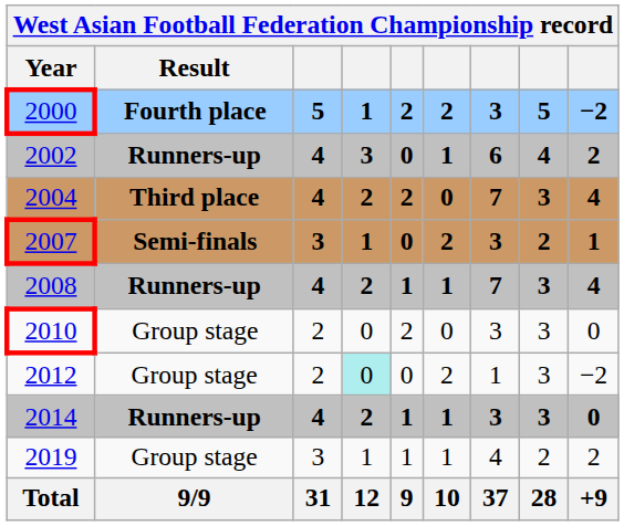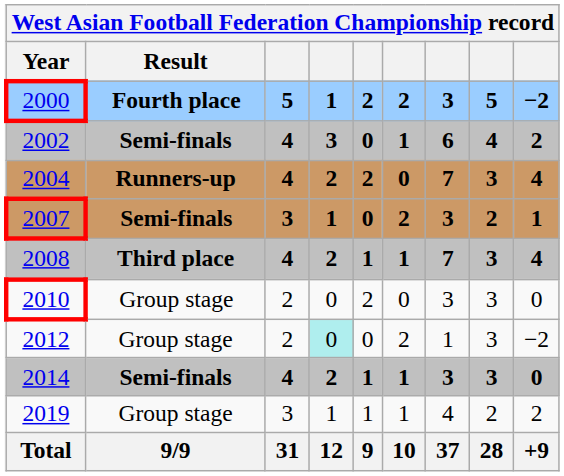 <table class="wikitable" style="text-align: center;">
 <tr>
 <th colspan=10><a href='#'>West Asian Football Federation Championship</a> record</th>
 </tr>
 <tr>
 <th>Year</th>
 <th>Result</th>
 <th></th>
 <th></th>
 <th></th>
 <th></th>
 <th></th>
 <th></th>
 <th></th>
 </tr>
 <tr bgcolor=#9acdff>
 <td style="border: 3px solid red"> <a href='#'>2000</a></td>
 <td><strong>Fourth place</strong></td>
 <td><strong>5</strong></td>
 <td><strong>1</strong></td>
 <td><strong>2</strong></td>
 <td><strong>2</strong></td>
 <td><strong>3</strong></td>
 <td><strong>5</strong></td>
 <td><strong>−2</strong></td>
 </tr>
 <tr bgcolor=silver>
 <td> <a href='#'>2002</a></td>
-<td><strong>Runners-up</strong></td>
+<td><strong>Semi-finals</strong></td>
 <td><strong>4</strong></td>
 <td><strong>3</strong></td>
 <td><strong>0</strong></td>
 <td><strong>1</strong></td>
 <td><strong>6</strong></td>
 <td><strong>4</strong></td>
 <td><strong>2</strong></td>
 </tr>
 <tr bgcolor="#cc9966">
 <td> <a href='#'>2004</a></td>
-<td><strong>Third place</strong></td>
+<td><strong>Runners-up</strong></td>
 <td><strong>4</strong></td>
 <td><strong>2</strong></td>
 <td><strong>2</strong></td>
 <td><strong>0</strong></td>
 <td><strong>7</strong></td>
 <td><strong>3</strong></td>
 <td><strong>4</strong></td>
 </tr>
 <tr bgcolor="#cc9966">
 <td style="border: 3px solid red"> <a href='#'>2007</a></td>
 <td><strong>Semi-finals</strong></td>
 <td><strong>3</strong></td>
 <td><strong>1</strong></td>
 <td><strong>0</strong></td>
 <td><strong>2</strong></td>
 <td><strong>3</strong></td>
 <td><strong>2</strong></td>
 <td><strong>1</strong></td>
 </tr>
 <tr bgcolor=silver>
 <td> <a href='#'>2008</a></td>
-<td><strong>Runners-up</strong></td>
+<td><strong>Third place</strong></td>
 <td><strong>4</strong></td>
 <td><strong>2</strong></td>
 <td><strong>1</strong></td>
 <td><strong>1</strong></td>
 <td><strong>7</strong></td>
 <td><strong>3</strong></td>
 <td><strong>4</strong></td>
 </tr>
 <tr>
 <td style="border: 3px solid red"> <a href='#'>2010</a></td>
 <td>Group stage</td>
 <td>2</td>
 <td>0</td>
 <td>2</td>
 <td>0</td>
 <td>3</td>
 <td>3</td>
 <td>0</td>
 </tr>
 <tr>
 <td> <a href='#'>2012</a></td>
 <td>Group stage</td>
 <td>2</td>
 <td style="background: paleturquoise;">0</td>
 <td>0</td>
 <td>2</td>
 <td>1</td>
 <td>3</td>
 <td>−2</td>
 </tr>
 <tr bgcolor=silver>
 <td> <a href='#'>2014</a></td>
-<td><strong>Runners-up</strong></td>
+<td><strong>Semi-finals</strong></td>
 <td><strong>4</strong></td>
 <td><strong>2</strong></td>
 <td><strong>1</strong></td>
 <td><strong>1</strong></td>
 <td><strong>3</strong></td>
 <td><strong>3</strong></td>
 <td><strong>0</strong></td>
 </tr>
 <tr>
 <td> <a href='#'>2019</a></td>
 <td>Group stage</td>
 <td>3</td>
 <td>1</td>
 <td>1</td>
 <td>1</td>
 <td>4</td>
 <td>2</td>
 <td>2</td>
 </tr>
 <tr>
 <th>Total</th>
 <th>9/9</th>
 <th>31</th>
 <th>12</th>
 <th>9</th>
 <th>10</th>
 <th>37</th>
 <th>28</th>
 <th>+9</th>
 </tr>
 </table>
